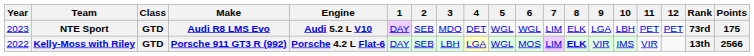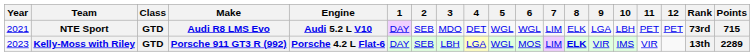 <table class="wikitable" style="text-align:center; font-size:90%">
 <tr>
 <th>Year</th>
 <th>Team</th>
 <th>Class</th>
 <th>Make</th>
 <th>Engine</th>
 <th>1</th>
 <th>2</th>
 <th>3</th>
 <th>4</th>
 <th>5</th>
 <th>6</th>
 <th>7</th>
 <th>8</th>
 <th>9</th>
 <th>10</th>
 <th>11</th>
 <th>12</th>
 <th>Rank</th>
 <th>Points</th>
 </tr>
 <tr>
-<td><a href='#'>2023</a></td>
+<td><a href='#'>2021</a></td>
 <th>NTE Sport</th>
 <th>GTD</th>
 <th><a href='#'>Audi R8 LMS Evo</a></th>
 <th><a href='#'>Audi</a> 5.2 L <a href='#'>V10</a></th>
 <td style="background:#EFCFFF;"><a href='#'>DAY</a><br></td>
 <td style="background:#;"><a href='#'>SEB</a><br></td>
 <td style="background:#;"><a href='#'>MDO</a><br></td>
 <td style="background:#;"><a href='#'>DET</a><br></td>
 <td style="background:#;"><a href='#'>WGL</a><br></td>
 <td style="background:#;"><a href='#'>WGL</a><br></td>
 <td style="background:#;"><a href='#'>LIM</a><br></td>
 <td style="background:#;"><a href='#'>ELK</a><br></td>
 <td style="background:#;"><a href='#'>LGA</a><br></td>
 <td style="background:#;"><a href='#'>LBH</a><br></td>
 <td style="background:#;"><a href='#'>PET</a><br></td>
 <td style="background:#;"><a href='#'>PET</a><br></td>
 <th>73rd</th>
-<th>175</th>
+<th>715</th>
 </tr>
 <tr>
-<td><a href='#'>2022</a></td>
+<td><a href='#'>2023</a></td>
 <th><a href='#'>Kelly-Moss with Riley</a></th>
 <th>GTD</th>
 <th><a href='#'>Porsche 911 GT3 R (992)</a></th>
 <th><a href='#'>Porsche</a> 4.2 L <a href='#'>Flat-6</a></th>
 <td style="background:#dfffdf;"><a href='#'>DAY</a><br></td>
 <td style="background:#dfffdf;"><a href='#'>SEB</a><br></td>
 <td style="background:#dfffdf;"><a href='#'>LBH</a><br></td>
 <td style="background:#ffffbf;"><a href='#'>LGA</a><br></td>
 <td style="background:#dfffdf;"><a href='#'>WGL</a><br></td>
 <td style="background:#dfffdf;"><a href='#'>MOS</a><br></td>
 <td style="background:#efcfff;"><a href='#'>LIM</a><br></td>
 <td style="background:#dfffdf;"><strong><a href='#'>ELK</a><br></strong></td>
 <td style="background:#dfffdf;"><a href='#'>VIR</a><br></td>
 <td style="background:#dfffdf;"><a href='#'>IMS</a><br></td>
 <td style="background:#;"><a href='#'>VIR</a><br></td>
 <td></td>
 <th>13th</th>
-<th>2566</th>
+<th>2289</th>
 </tr>
 </table>
